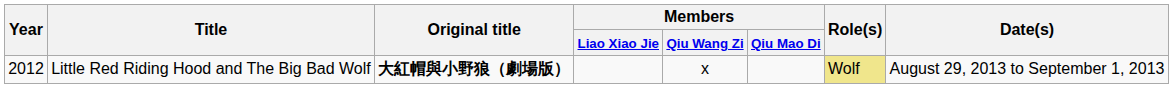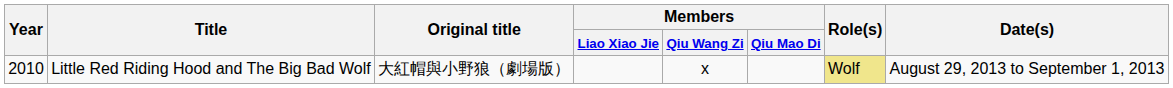 <table class="wikitable">
 <tr>
 <th rowspan=2>Year</th>
 <th rowspan=2>Title</th>
 <th rowspan=2>Original title</th>
 <th colspan=3>Members</th>
 <th rowspan=2>Role(s)</th>
 <th rowspan=2>Date(s)</th>
 </tr>
 <tr>
 <th><small><a href='#'>Liao Xiao Jie</a></small></th>
 <th><small><a href='#'>Qiu Wang Zi</a></small></th>
 <th><small><a href='#'>Qiu Mao Di</a></small></th>
 </tr>
 <tr>
-<td>2012</td>
+<td>2010</td>
 <td>Little Red Riding Hood and The Big Bad Wolf</td>
-<td><strong>大紅帽與小野狼（劇場版）</strong></td>
+<td>大紅帽與小野狼（劇場版）</td>
 <td></td>
 <td style="text-align:center">x</td>
 <td></td>
 <td style="background: khaki;">Wolf</td>
 <td>August 29, 2013 to September 1, 2013</td>
 </tr>
 </table>
